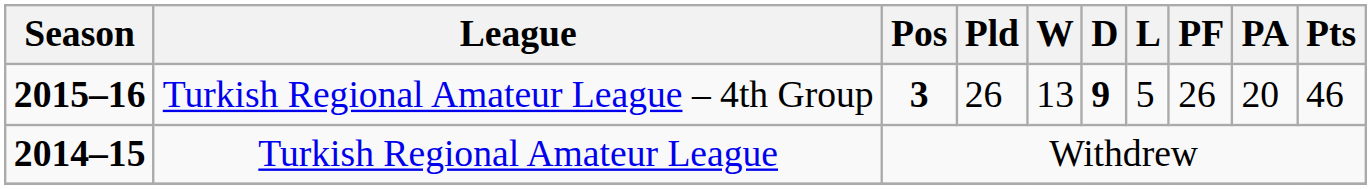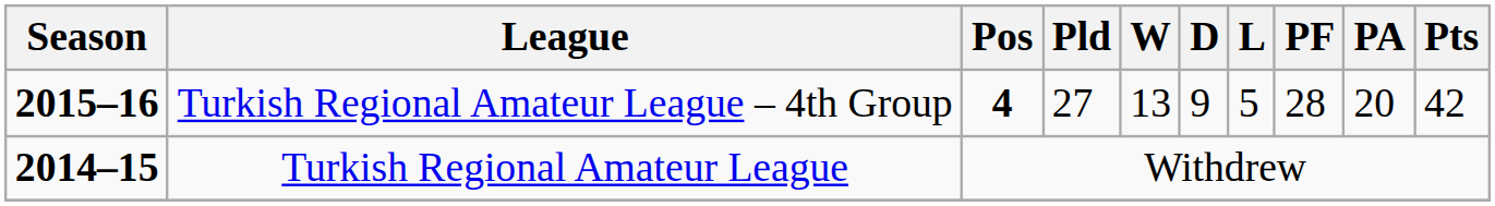 <table class="wikitable">
 <tr>
 <th>Season</th>
 <th>League</th>
 <th>Pos</th>
 <th>Pld</th>
 <th>W</th>
 <th>D</th>
 <th>L</th>
 <th>PF</th>
 <th>PA</th>
 <th>Pts</th>
 </tr>
 <tr>
 <td><strong>2015–16</strong></td>
 <td style="text-align:center;"><a href='#'>Turkish Regional Amateur League</a> – 4th Group</td>
-<td style="text-align:center;"><strong>3</strong></td>
-<td>26</td>
+<td style="text-align:center;"><strong>4</strong></td>
+<td>27</td>
 <td>13</td>
-<td><strong>9</strong></td>
+<td>9</td>
 <td>5</td>
-<td>26</td>
+<td>28</td>
 <td>20</td>
-<td>46</td>
+<td>42</td>
 </tr>
 <tr>
 <td><strong>2014–15</strong></td>
 <td style="text-align:center;"><a href='#'>Turkish Regional Amateur League</a></td>
 <td colspan=8 style="text-align:center;">Withdrew</td>
 </tr>
 <tr>
 </tr>
 </table>
